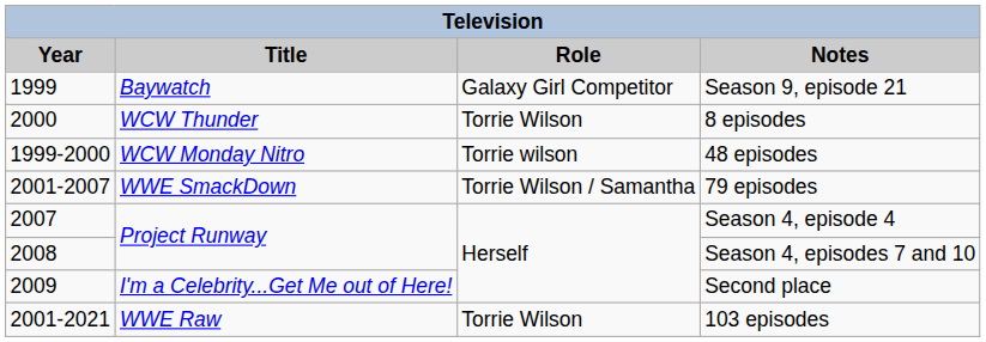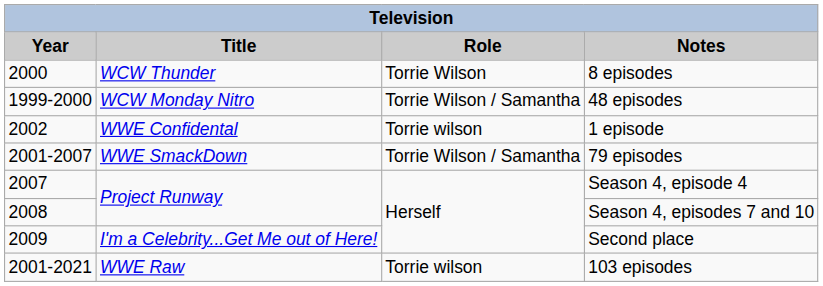 <table class="wikitable">
 <tr>
 <th colspan=4 style="background:#B0C4DE;">Television</th>
 </tr>
 <tr>
 <th style="background: #CCCCCC;">Year</th>
 <th style="background: #CCCCCC;">Title</th>
 <th style="background: #CCCCCC;">Role</th>
 <th style="background: #CCCCCC;">Notes</th>
 </tr>
 <tr>
-<td>1999</td>
-<td><em><a href='#'>Baywatch</a></em></td>
-<td>Galaxy Girl Competitor</td>
-<td>Season 9, episode 21</td>
-</tr>
-<tr>
 <td>2000</td>
 <td><em><a href='#'>WCW Thunder</a></em></td>
 <td>Torrie Wilson</td>
 <td>8 episodes</td>
 </tr>
 <tr>
 <td>1999-2000</td>
 <td><em><a href='#'>WCW Monday Nitro</a></em></td>
+<td>Torrie Wilson / Samantha</td>
+<td>48 episodes</td>
+</tr>
+<tr>
+<td>2002</td>
+<td><em><a href='#'>WWE Confidental</a></em></td>
 <td>Torrie wilson</td>
-<td>48 episodes</td>
+<td>1 episode</td>
 </tr>
 <tr>
 <td>2001-2007</td>
 <td><em><a href='#'>WWE SmackDown</a></em></td>
 <td>Torrie Wilson / Samantha</td>
 <td>79 episodes</td>
 </tr>
 <tr>
 <td>2007</td>
 <td rowspan=2><em><a href='#'>Project Runway</a></em></td>
 <td rowspan=3>Herself</td>
 <td>Season 4, episode 4</td>
 </tr>
 <tr>
 <td>2008</td>
 <td>Season 4, episodes 7 and 10</td>
 </tr>
 <tr>
 <td>2009</td>
 <td><em><a href='#'>I'm a Celebrity...Get Me out of Here!</a></em></td>
 <td>Second place</td>
 </tr>
 <tr>
 <td>2001-2021</td>
 <td><em><a href='#'>WWE Raw</a></em></td>
-<td>Torrie Wilson</td>
+<td>Torrie wilson</td>
 <td>103 episodes</td>
 </tr>
 </table>
